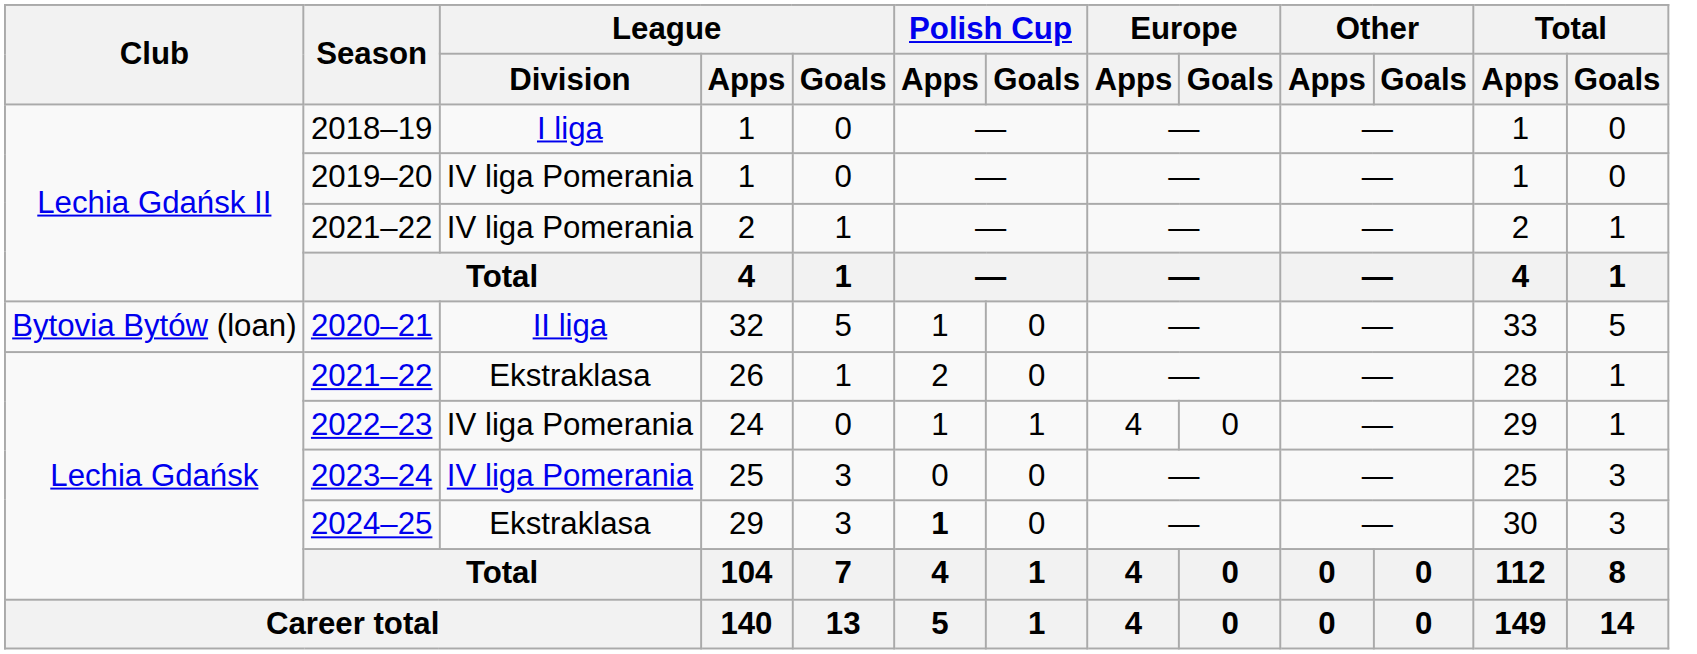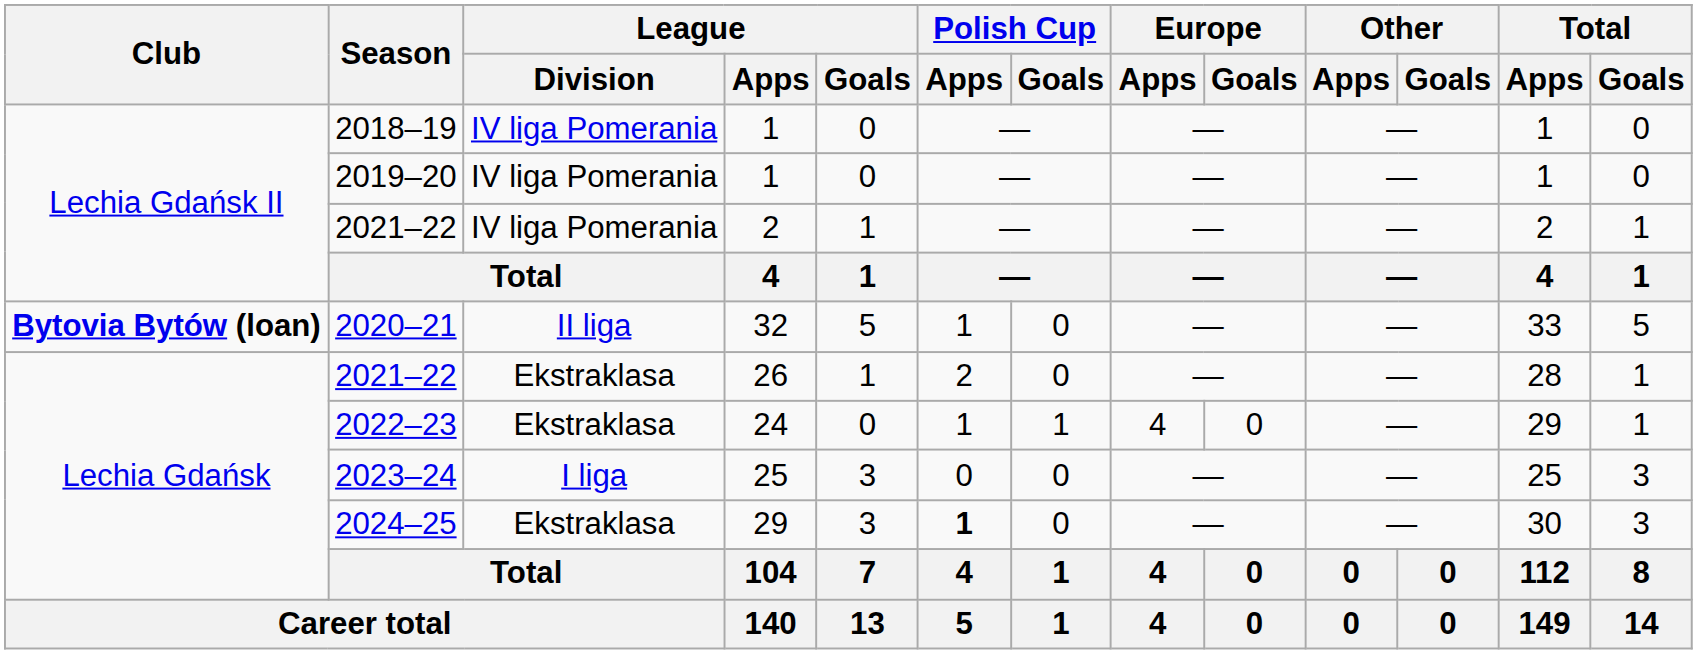 <table class="wikitable" style="text-align: center;">
 <tr>
 <th rowspan="2">Club</th>
 <th rowspan="2">Season</th>
 <th colspan="3">League</th>
 <th colspan="2"><a href='#'>Polish Cup</a></th>
 <th colspan="2">Europe</th>
 <th colspan="2">Other</th>
 <th colspan="2">Total</th>
 </tr>
 <tr>
 <th>Division</th>
 <th>Apps</th>
 <th>Goals</th>
 <th>Apps</th>
 <th>Goals</th>
 <th>Apps</th>
 <th>Goals</th>
 <th>Apps</th>
 <th>Goals</th>
 <th>Apps</th>
 <th>Goals</th>
 </tr>
 <tr>
 <td rowspan="4"><a href='#'>Lechia Gdańsk II</a></td>
 <td>2018–19</td>
-<td><a href='#'>I liga</a></td>
+<td><a href='#'>IV liga Pomerania</a></td>
 <td>1</td>
 <td>0</td>
 <td colspan="2">—</td>
 <td colspan="2">—</td>
 <td colspan="2">—</td>
 <td>1</td>
 <td>0</td>
 </tr>
 <tr>
 <td>2019–20</td>
 <td>IV liga Pomerania</td>
 <td>1</td>
 <td>0</td>
 <td colspan="2">—</td>
 <td colspan="2">—</td>
 <td colspan="2">—</td>
 <td>1</td>
 <td>0</td>
 </tr>
 <tr>
 <td>2021–22</td>
 <td>IV liga Pomerania</td>
 <td>2</td>
 <td>1</td>
 <td colspan="2">—</td>
 <td colspan="2">—</td>
 <td colspan="2">—</td>
 <td>2</td>
 <td>1</td>
 </tr>
 <tr>
 <th colspan="2">Total</th>
 <th>4</th>
 <th>1</th>
 <th colspan="2">—</th>
 <th colspan="2">—</th>
 <th colspan="2">—</th>
 <th>4</th>
 <th>1</th>
 </tr>
 <tr>
-<td><a href='#'>Bytovia Bytów</a> (loan)</td>
+<td><strong><a href='#'>Bytovia Bytów</a> (loan)</strong></td>
 <td><a href='#'>2020–21</a></td>
 <td><a href='#'>II liga</a></td>
 <td>32</td>
 <td>5</td>
 <td>1</td>
 <td>0</td>
 <td colspan="2">—</td>
 <td colspan="2">—</td>
 <td>33</td>
 <td>5</td>
 </tr>
 <tr>
 <td rowspan="5"><a href='#'>Lechia Gdańsk</a></td>
 <td><a href='#'>2021–22</a></td>
 <td>Ekstraklasa</td>
 <td>26</td>
 <td>1</td>
 <td>2</td>
 <td>0</td>
 <td colspan="2">—</td>
 <td colspan="2">—</td>
 <td>28</td>
 <td>1</td>
 </tr>
 <tr>
 <td><a href='#'>2022–23</a></td>
-<td>IV liga Pomerania</td>
+<td>Ekstraklasa</td>
 <td>24</td>
 <td>0</td>
 <td>1</td>
 <td>1</td>
 <td>4</td>
 <td>0</td>
 <td colspan="2">—</td>
 <td>29</td>
 <td>1</td>
 </tr>
 <tr>
 <td><a href='#'>2023–24</a></td>
-<td><a href='#'>IV liga Pomerania</a></td>
+<td><a href='#'>I liga</a></td>
 <td>25</td>
 <td>3</td>
 <td>0</td>
 <td>0</td>
 <td colspan="2">—</td>
 <td colspan="2">—</td>
 <td>25</td>
 <td>3</td>
 </tr>
 <tr>
 <td><a href='#'>2024–25</a></td>
 <td>Ekstraklasa</td>
 <td>29</td>
 <td>3</td>
 <td><strong>1</strong></td>
 <td>0</td>
 <td colspan="2">—</td>
 <td colspan="2">—</td>
 <td>30</td>
 <td>3</td>
 </tr>
 <tr>
 <th colspan="2">Total</th>
 <th>104</th>
 <th>7</th>
 <th>4</th>
 <th>1</th>
 <th>4</th>
 <th>0</th>
 <th>0</th>
 <th>0</th>
 <th>112</th>
 <th>8</th>
 </tr>
 <tr>
 <th colspan="3">Career total</th>
 <th>140</th>
 <th>13</th>
 <th>5</th>
 <th>1</th>
 <th>4</th>
 <th>0</th>
 <th>0</th>
 <th>0</th>
 <th>149</th>
 <th>14</th>
 </tr>
 </table>
